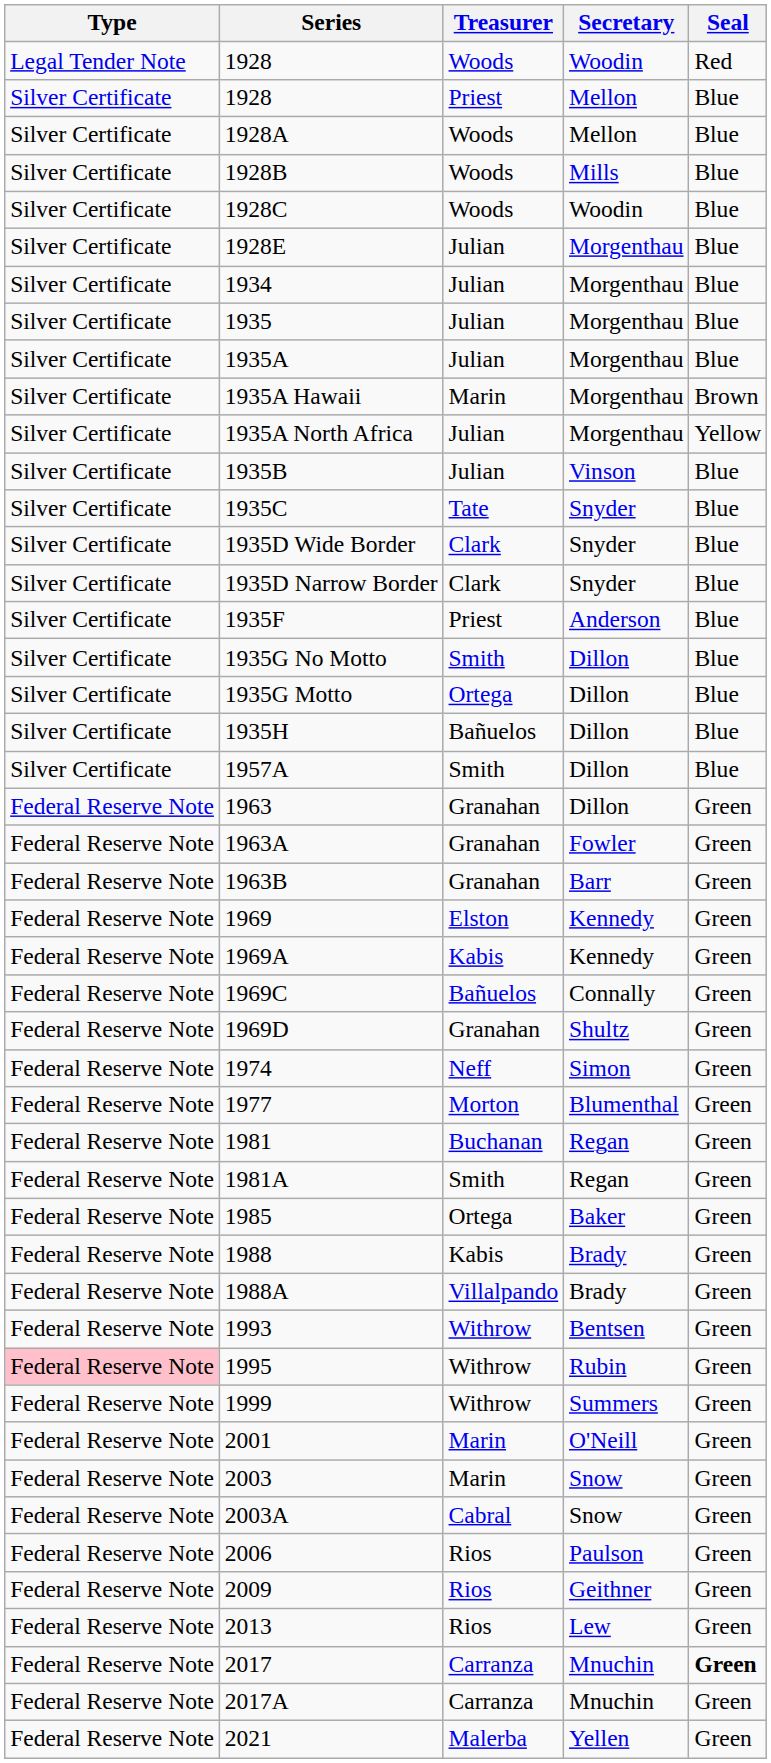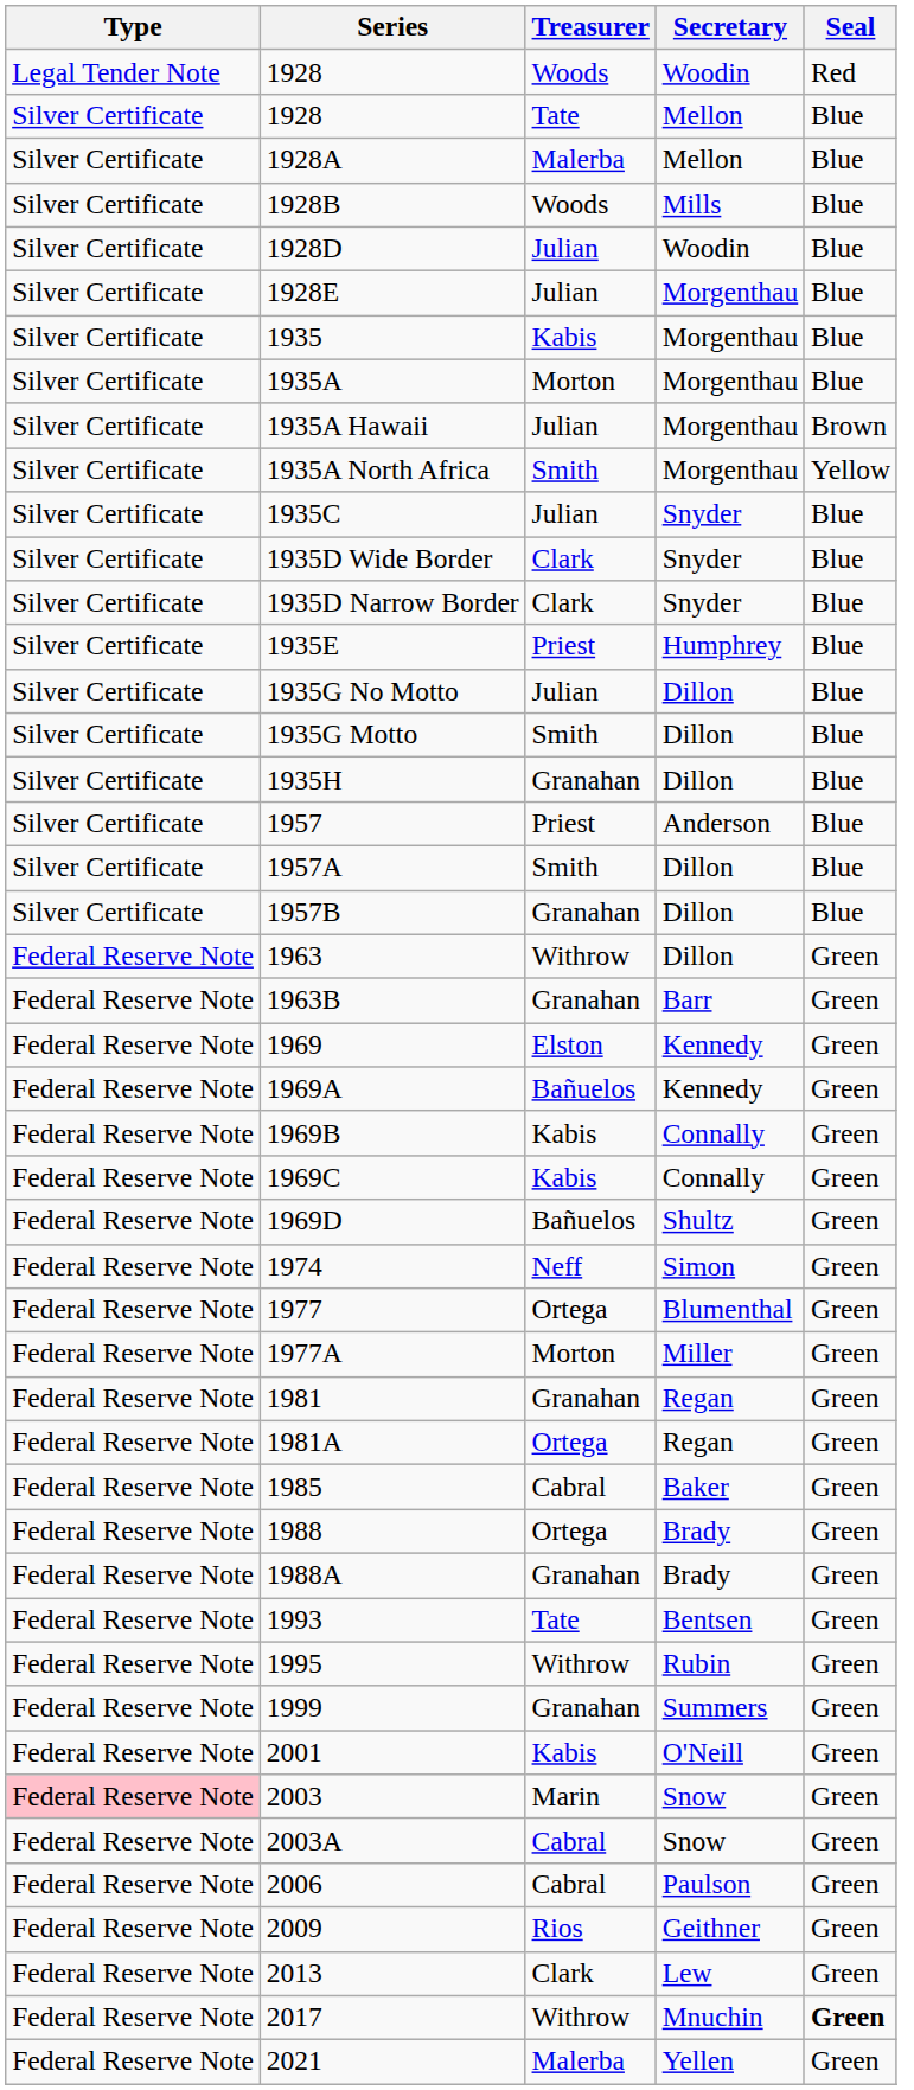 <table class="wikitable sortable">
 <tr>
 <th>Type</th>
 <th>Series</th>
 <th><a href='#'>Treasurer</a></th>
 <th><a href='#'>Secretary</a></th>
 <th><a href='#'>Seal</a></th>
 </tr>
 <tr>
 <td><a href='#'>Legal Tender Note</a></td>
 <td>1928</td>
 <td><a href='#'>Woods</a></td>
 <td><a href='#'>Woodin</a></td>
 <td>Red</td>
 </tr>
 <tr>
 <td><a href='#'>Silver Certificate</a></td>
 <td>1928</td>
-<td><a href='#'>Priest</a></td>
+<td><a href='#'>Tate</a></td>
 <td><a href='#'>Mellon</a></td>
 <td>Blue</td>
 </tr>
 <tr>
 <td>Silver Certificate</td>
 <td>1928A</td>
-<td>Woods</td>
+<td><a href='#'>Malerba</a></td>
 <td>Mellon</td>
 <td>Blue</td>
 </tr>
 <tr>
 <td>Silver Certificate</td>
 <td>1928B</td>
 <td>Woods</td>
 <td><a href='#'>Mills</a></td>
 <td>Blue</td>
 </tr>
 <tr>
 <td>Silver Certificate</td>
-<td>1928C</td>
-<td>Woods</td>
+<td>1928D</td>
+<td><a href='#'>Julian</a></td>
 <td>Woodin</td>
 <td>Blue</td>
 </tr>
 <tr>
 <td>Silver Certificate</td>
 <td>1928E</td>
 <td>Julian</td>
 <td><a href='#'>Morgenthau</a></td>
 <td>Blue</td>
 </tr>
 <tr>
 <td>Silver Certificate</td>
-<td>1934</td>
-<td>Julian</td>
-<td>Morgenthau</td>
-<td>Blue</td>
-</tr>
-<tr>
-<td>Silver Certificate</td>
 <td>1935</td>
-<td>Julian</td>
+<td><a href='#'>Kabis</a></td>
 <td>Morgenthau</td>
 <td>Blue</td>
 </tr>
 <tr>
 <td>Silver Certificate</td>
 <td>1935A</td>
-<td>Julian</td>
+<td>Morton</td>
 <td>Morgenthau</td>
 <td>Blue</td>
 </tr>
 <tr>
 <td>Silver Certificate</td>
 <td>1935A Hawaii</td>
-<td>Marin</td>
+<td>Julian</td>
 <td>Morgenthau</td>
 <td>Brown</td>
 </tr>
 <tr>
 <td>Silver Certificate</td>
 <td>1935A North Africa</td>
-<td>Julian</td>
+<td><a href='#'>Smith</a></td>
 <td>Morgenthau</td>
 <td>Yellow</td>
 </tr>
 <tr>
 <td>Silver Certificate</td>
-<td>1935B</td>
+<td>1935C</td>
 <td>Julian</td>
-<td><a href='#'>Vinson</a></td>
-<td>Blue</td>
-</tr>
-<tr>
-<td>Silver Certificate</td>
-<td>1935C</td>
-<td><a href='#'>Tate</a></td>
 <td><a href='#'>Snyder</a></td>
 <td>Blue</td>
 </tr>
 <tr>
 <td>Silver Certificate</td>
 <td>1935D Wide Border</td>
 <td><a href='#'>Clark</a></td>
 <td>Snyder</td>
 <td>Blue</td>
 </tr>
 <tr>
 <td>Silver Certificate</td>
 <td>1935D Narrow Border</td>
 <td Georgia Neese Clark>Clark</td>
 <td>Snyder</td>
 <td>Blue</td>
 </tr>
 <tr>
 <td>Silver Certificate</td>
-<td>1935F</td>
-<td>Priest</td>
-<td><a href='#'>Anderson</a></td>
+<td>1935E</td>
+<td><a href='#'>Priest</a></td>
+<td><a href='#'>Humphrey</a></td>
 <td>Blue</td>
 </tr>
 <tr>
 <td>Silver Certificate</td>
 <td>1935G No Motto</td>
-<td><a href='#'>Smith</a></td>
+<td>Julian</td>
 <td><a href='#'>Dillon</a></td>
 <td>Blue</td>
 </tr>
 <tr>
 <td>Silver Certificate</td>
 <td>1935G Motto</td>
-<td><a href='#'>Ortega</a></td>
+<td>Smith</td>
 <td>Dillon</td>
 <td>Blue</td>
 </tr>
 <tr>
 <td>Silver Certificate</td>
 <td>1935H</td>
-<td>Bañuelos</td>
+<td>Granahan</td>
 <td>Dillon</td>
+<td>Blue</td>
+</tr>
+<tr>
+<td>Silver Certificate</td>
+<td>1957</td>
+<td>Priest</td>
+<td>Anderson</td>
 <td>Blue</td>
 </tr>
 <tr>
 <td>Silver Certificate</td>
 <td>1957A</td>
 <td>Smith</td>
 <td>Dillon</td>
 <td>Blue</td>
 </tr>
 <tr>
+<td>Silver Certificate</td>
+<td>1957B</td>
+<td>Granahan</td>
+<td>Dillon</td>
+<td>Blue</td>
+</tr>
+<tr>
 <td><a href='#'>Federal Reserve Note</a></td>
 <td>1963</td>
-<td>Granahan</td>
+<td>Withrow</td>
 <td>Dillon</td>
-<td>Green</td>
-</tr>
-<tr>
-<td>Federal Reserve Note</td>
-<td>1963A</td>
-<td>Granahan</td>
-<td><a href='#'>Fowler</a></td>
 <td>Green</td>
 </tr>
 <tr>
 <td>Federal Reserve Note</td>
 <td>1963B</td>
 <td>Granahan</td>
 <td><a href='#'>Barr</a></td>
 <td>Green</td>
 </tr>
 <tr>
 <td>Federal Reserve Note</td>
 <td>1969</td>
 <td><a href='#'>Elston</a></td>
 <td><a href='#'>Kennedy</a></td>
 <td>Green</td>
 </tr>
 <tr>
 <td>Federal Reserve Note</td>
 <td>1969A</td>
-<td><a href='#'>Kabis</a></td>
+<td><a href='#'>Bañuelos</a></td>
 <td>Kennedy</td>
 <td>Green</td>
 </tr>
 <tr>
 <td>Federal Reserve Note</td>
+<td>1969B</td>
+<td>Kabis</td>
+<td><a href='#'>Connally</a></td>
+<td>Green</td>
+</tr>
+<tr>
+<td>Federal Reserve Note</td>
 <td>1969C</td>
-<td><a href='#'>Bañuelos</a></td>
+<td><a href='#'>Kabis</a></td>
 <td>Connally</td>
 <td>Green</td>
 </tr>
 <tr>
 <td>Federal Reserve Note</td>
 <td>1969D</td>
-<td>Granahan</td>
+<td>Bañuelos</td>
 <td><a href='#'>Shultz</a></td>
 <td>Green</td>
 </tr>
 <tr>
 <td>Federal Reserve Note</td>
 <td>1974</td>
 <td><a href='#'>Neff</a></td>
 <td><a href='#'>Simon</a></td>
 <td>Green</td>
 </tr>
 <tr>
 <td>Federal Reserve Note</td>
 <td>1977</td>
-<td><a href='#'>Morton</a></td>
+<td>Ortega</td>
 <td><a href='#'>Blumenthal</a></td>
 <td>Green</td>
 </tr>
 <tr>
 <td>Federal Reserve Note</td>
+<td>1977A</td>
+<td>Morton</td>
+<td><a href='#'>Miller</a></td>
+<td>Green</td>
+</tr>
+<tr>
+<td>Federal Reserve Note</td>
 <td>1981</td>
-<td><a href='#'>Buchanan</a></td>
+<td>Granahan</td>
 <td><a href='#'>Regan</a></td>
 <td>Green</td>
 </tr>
 <tr>
 <td>Federal Reserve Note</td>
 <td>1981A</td>
-<td>Smith</td>
+<td><a href='#'>Ortega</a></td>
 <td>Regan</td>
 <td>Green</td>
 </tr>
 <tr>
 <td>Federal Reserve Note</td>
 <td>1985</td>
-<td>Ortega</td>
+<td>Cabral</td>
 <td><a href='#'>Baker</a></td>
 <td>Green</td>
 </tr>
 <tr>
 <td>Federal Reserve Note</td>
 <td>1988</td>
-<td>Kabis</td>
+<td>Ortega</td>
 <td><a href='#'>Brady</a></td>
 <td>Green</td>
 </tr>
 <tr>
 <td>Federal Reserve Note</td>
 <td>1988A</td>
-<td><a href='#'>Villalpando</a></td>
+<td>Granahan</td>
 <td>Brady</td>
 <td>Green</td>
 </tr>
 <tr>
 <td>Federal Reserve Note</td>
 <td>1993</td>
-<td><a href='#'>Withrow</a></td>
+<td><a href='#'>Tate</a></td>
 <td><a href='#'>Bentsen</a></td>
 <td>Green</td>
 </tr>
 <tr>
-<td style="background: pink;">Federal Reserve Note</td>
+<td>Federal Reserve Note</td>
 <td>1995</td>
 <td>Withrow</td>
 <td><a href='#'>Rubin</a></td>
 <td>Green</td>
 </tr>
 <tr>
 <td>Federal Reserve Note</td>
 <td>1999</td>
-<td>Withrow</td>
+<td>Granahan</td>
 <td><a href='#'>Summers</a></td>
 <td>Green</td>
 </tr>
 <tr>
 <td>Federal Reserve Note</td>
 <td>2001</td>
-<td><a href='#'>Marin</a></td>
+<td><a href='#'>Kabis</a></td>
 <td><a href='#'>O'Neill</a></td>
 <td>Green</td>
 </tr>
 <tr>
-<td>Federal Reserve Note</td>
+<td style="background: pink;">Federal Reserve Note</td>
 <td>2003</td>
 <td>Marin</td>
 <td><a href='#'>Snow</a></td>
 <td>Green</td>
 </tr>
 <tr>
 <td>Federal Reserve Note</td>
 <td>2003A</td>
 <td><a href='#'>Cabral</a></td>
 <td>Snow</td>
 <td>Green</td>
 </tr>
 <tr>
 <td>Federal Reserve Note</td>
 <td>2006</td>
-<td>Rios</td>
+<td>Cabral</td>
 <td><a href='#'>Paulson</a></td>
 <td>Green</td>
 </tr>
 <tr>
 <td>Federal Reserve Note</td>
 <td>2009</td>
 <td><a href='#'>Rios</a></td>
 <td><a href='#'>Geithner</a></td>
 <td>Green</td>
 </tr>
 <tr>
 <td>Federal Reserve Note</td>
 <td>2013</td>
-<td>Rios</td>
+<td Georgia Neese Clark>Clark</td>
 <td><a href='#'>Lew</a></td>
 <td>Green</td>
 </tr>
 <tr>
 <td>Federal Reserve Note</td>
 <td>2017</td>
-<td><a href='#'>Carranza</a></td>
+<td>Withrow</td>
 <td><a href='#'>Mnuchin</a></td>
 <td><strong>Green</strong></td>
-</tr>
-<tr>
-<td>Federal Reserve Note</td>
-<td>2017A</td>
-<td>Carranza</td>
-<td>Mnuchin</td>
-<td>Green</td>
 </tr>
 <tr>
 <td>Federal Reserve Note</td>
 <td>2021</td>
 <td><a href='#'>Malerba</a></td>
 <td><a href='#'>Yellen</a></td>
 <td>Green</td>
 </tr>
 <tr>
 </tr>
 </table>
